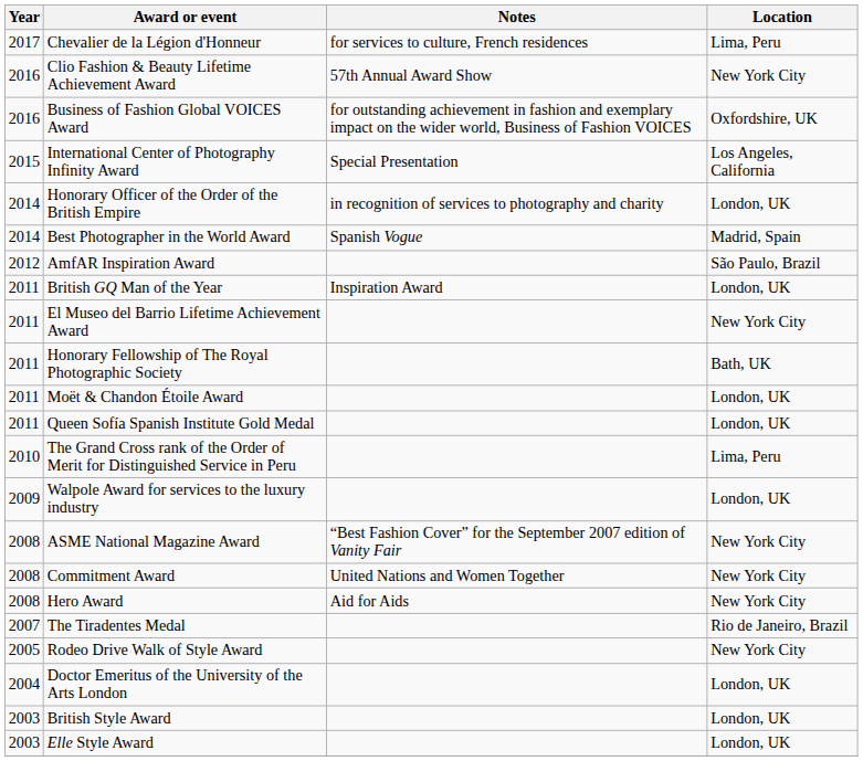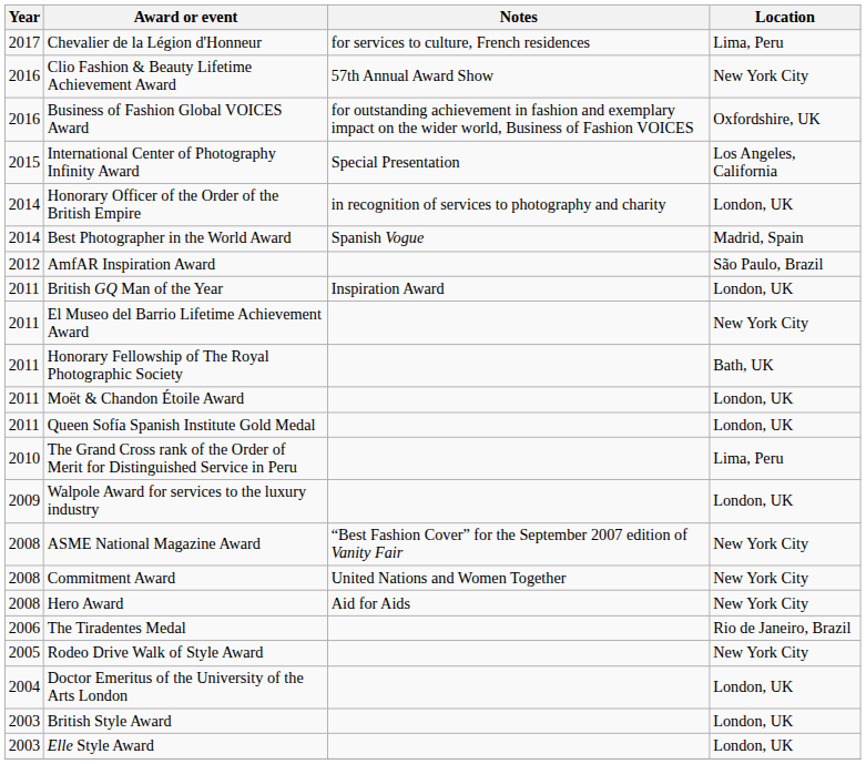 <table class="wikitable sortable">
 <tr>
 <th>Year</th>
 <th>Award  or event</th>
 <th>Notes</th>
 <th>Location</th>
 </tr>
 <tr>
 <td>2017</td>
 <td>Chevalier de la Légion d'Honneur</td>
 <td>for services to culture, French residences</td>
 <td>Lima, Peru</td>
 </tr>
 <tr>
 <td>2016</td>
 <td>Clio Fashion & Beauty Lifetime Achievement Award</td>
 <td>57th Annual Award Show</td>
 <td>New York City</td>
 </tr>
 <tr>
 <td>2016</td>
 <td>Business of Fashion Global VOICES Award</td>
 <td>for outstanding achievement in fashion and exemplary impact on the wider world, Business of Fashion VOICES</td>
 <td>Oxfordshire, UK</td>
 </tr>
 <tr>
 <td>2015</td>
 <td>International Center of Photography Infinity Award</td>
 <td>Special Presentation</td>
 <td>Los Angeles, California</td>
 </tr>
 <tr>
 <td>2014</td>
 <td>Honorary Officer of the Order of the British Empire</td>
 <td>in recognition of services to photography and charity</td>
 <td>London, UK</td>
 </tr>
 <tr>
 <td>2014</td>
 <td>Best Photographer in the World Award</td>
 <td>Spanish <em>Vogue</em></td>
 <td>Madrid, Spain</td>
 </tr>
 <tr>
 <td>2012</td>
 <td>AmfAR Inspiration Award</td>
 <td></td>
 <td>São Paulo, Brazil</td>
 </tr>
 <tr>
 <td>2011</td>
 <td>British <em>GQ</em> Man of the Year</td>
 <td>Inspiration Award</td>
 <td>London, UK</td>
 </tr>
 <tr>
 <td>2011</td>
 <td>El Museo del Barrio Lifetime Achievement Award</td>
 <td></td>
 <td>New York City</td>
 </tr>
 <tr>
 <td>2011</td>
 <td>Honorary Fellowship of The Royal Photographic Society</td>
 <td></td>
 <td>Bath, UK</td>
 </tr>
 <tr>
 <td>2011</td>
 <td>Moët & Chandon Étoile Award</td>
 <td></td>
 <td>London, UK</td>
 </tr>
 <tr>
 <td>2011</td>
 <td>Queen Sofía Spanish Institute Gold Medal</td>
 <td></td>
 <td>London, UK</td>
 </tr>
 <tr>
 <td>2010</td>
 <td>The Grand Cross rank of the Order of Merit for Distinguished Service in Peru</td>
 <td></td>
 <td>Lima, Peru</td>
 </tr>
 <tr>
 <td>2009</td>
 <td>Walpole Award for services to the luxury industry</td>
 <td></td>
 <td>London, UK</td>
 </tr>
 <tr>
 <td>2008</td>
 <td>ASME National Magazine Award</td>
 <td>“Best Fashion Cover” for the September 2007 edition of <em>Vanity Fair</em></td>
 <td>New York City</td>
 </tr>
 <tr>
 <td>2008</td>
 <td>Commitment Award</td>
 <td>United Nations and Women Together</td>
 <td>New York City</td>
 </tr>
 <tr>
 <td>2008</td>
 <td>Hero Award</td>
 <td>Aid for Aids</td>
 <td>New York City</td>
 </tr>
 <tr>
-<td>2007</td>
+<td>2006</td>
 <td>The Tiradentes Medal</td>
 <td></td>
 <td nowrap>Rio de Janeiro, Brazil</td>
 </tr>
 <tr>
 <td>2005</td>
 <td>Rodeo Drive Walk of Style Award</td>
 <td></td>
 <td>New York City</td>
 </tr>
 <tr>
 <td>2004</td>
 <td>Doctor Emeritus of the University of the Arts London</td>
 <td></td>
 <td>London, UK</td>
 </tr>
 <tr>
 <td>2003</td>
 <td>British Style Award</td>
 <td></td>
 <td>London, UK</td>
 </tr>
 <tr>
 <td>2003</td>
 <td><em>Elle</em> Style Award</td>
 <td></td>
 <td>London, UK</td>
 </tr>
 <tr>
 </tr>
 </table>
